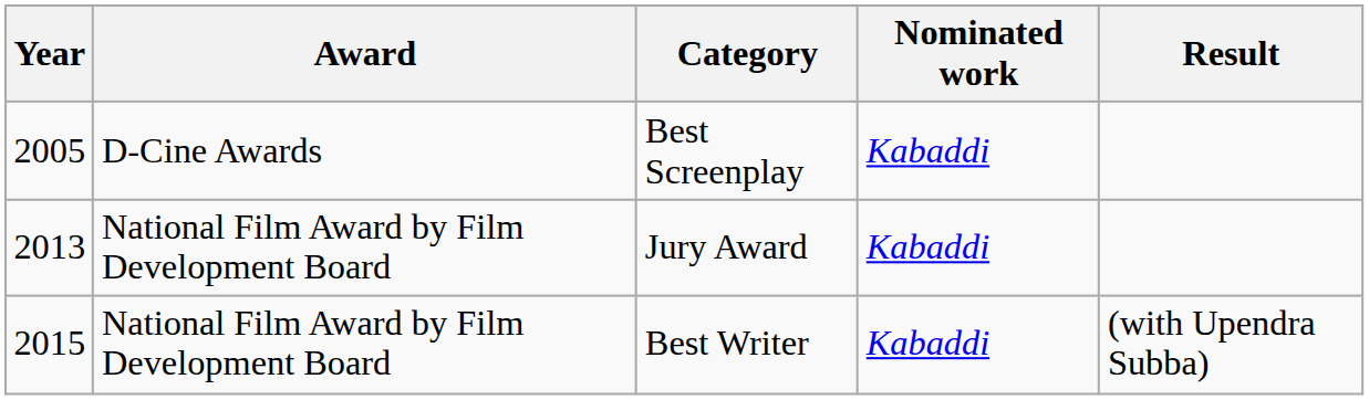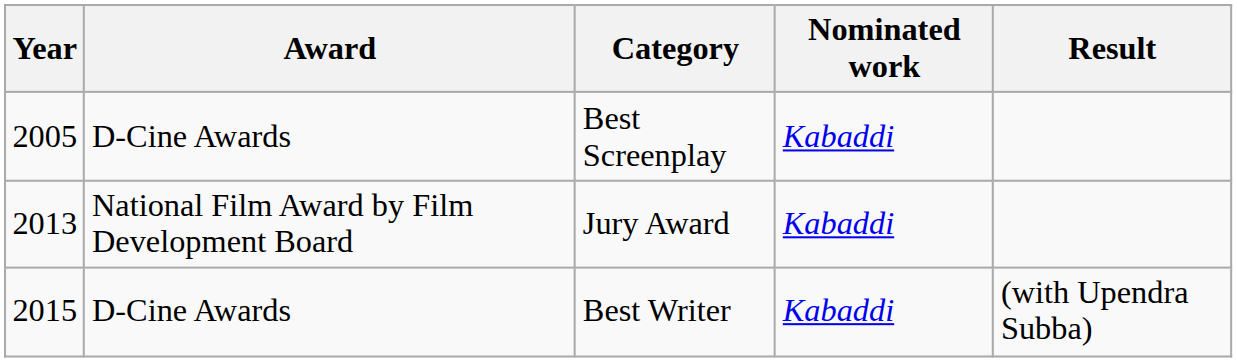 <table class="wikitable">
 <tr>
 <th>Year</th>
 <th>Award</th>
 <th>Category</th>
 <th>Nominated work</th>
 <th>Result</th>
 </tr>
 <tr>
 <td>2005</td>
 <td>D-Cine Awards</td>
 <td>Best Screenplay</td>
 <td><em><a href='#'>Kabaddi</a></em></td>
 <td></td>
 </tr>
 <tr>
 <td>2013</td>
 <td>National Film Award by Film Development Board</td>
 <td>Jury Award</td>
 <td><em><a href='#'>Kabaddi</a></em></td>
 <td></td>
 </tr>
 <tr>
 <td>2015</td>
-<td>National Film Award by Film Development Board</td>
+<td>D-Cine Awards</td>
 <td>Best Writer</td>
 <td><em><a href='#'>Kabaddi</a></em></td>
 <td> (with Upendra Subba)</td>
 </tr>
 </table>
